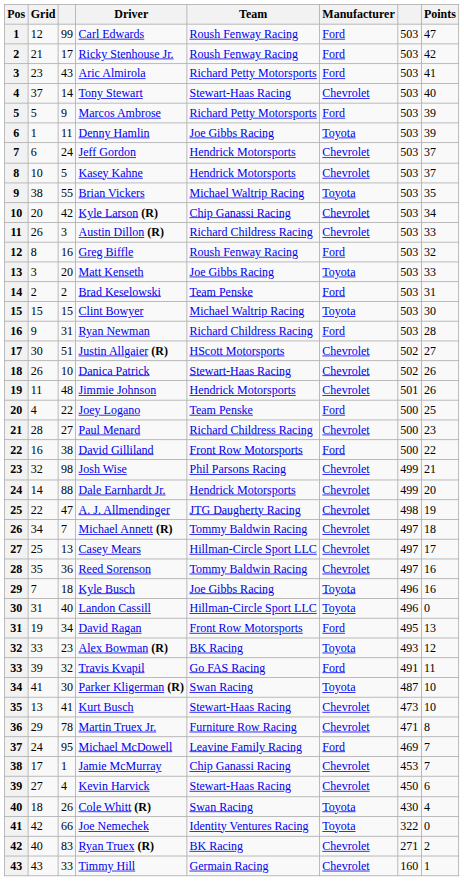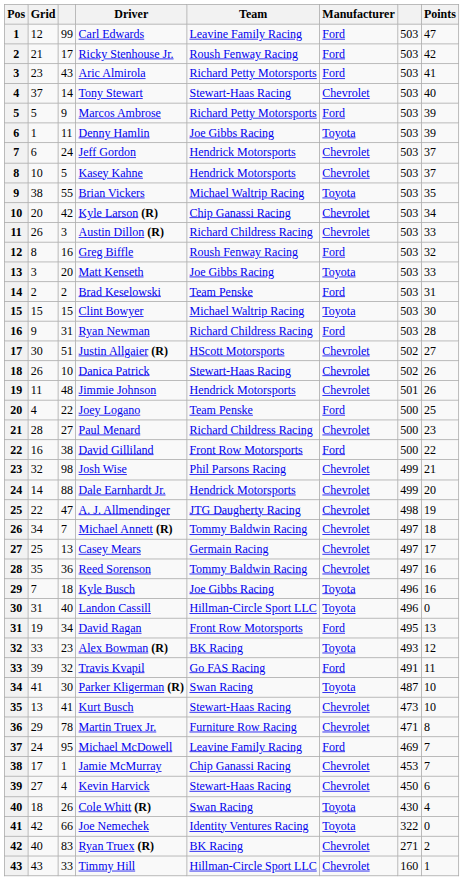 <table class="wikitable" style="font-size:95%">
 <tr>
 <th>Pos</th>
 <th>Grid</th>
 <th></th>
 <th>Driver</th>
 <th>Team</th>
 <th>Manufacturer</th>
 <th></th>
 <th>Points</th>
 </tr>
 <tr>
 <th>1</th>
 <td>12</td>
 <td>99</td>
 <td><a href='#'>Carl Edwards</a></td>
-<td><a href='#'>Roush Fenway Racing</a></td>
+<td><a href='#'>Leavine Family Racing</a></td>
 <td><a href='#'>Ford</a></td>
 <td>503</td>
 <td>47</td>
 </tr>
 <tr>
 <th>2</th>
 <td>21</td>
 <td>17</td>
 <td><a href='#'>Ricky Stenhouse Jr.</a></td>
 <td><a href='#'>Roush Fenway Racing</a></td>
 <td><a href='#'>Ford</a></td>
 <td>503</td>
 <td>42</td>
 </tr>
 <tr>
 <th>3</th>
 <td>23</td>
 <td>43</td>
 <td><a href='#'>Aric Almirola</a></td>
 <td><a href='#'>Richard Petty Motorsports</a></td>
 <td><a href='#'>Ford</a></td>
 <td>503</td>
 <td>41</td>
 </tr>
 <tr>
 <th>4</th>
 <td>37</td>
 <td>14</td>
 <td><a href='#'>Tony Stewart</a></td>
 <td><a href='#'>Stewart-Haas Racing</a></td>
 <td><a href='#'>Chevrolet</a></td>
 <td>503</td>
 <td>40</td>
 </tr>
 <tr>
 <th>5</th>
 <td>5</td>
 <td>9</td>
 <td><a href='#'>Marcos Ambrose</a></td>
 <td><a href='#'>Richard Petty Motorsports</a></td>
 <td><a href='#'>Ford</a></td>
 <td>503</td>
 <td>39</td>
 </tr>
 <tr>
 <th>6</th>
 <td>1</td>
 <td>11</td>
 <td><a href='#'>Denny Hamlin</a></td>
 <td><a href='#'>Joe Gibbs Racing</a></td>
 <td><a href='#'>Toyota</a></td>
 <td>503</td>
 <td>39</td>
 </tr>
 <tr>
 <th>7</th>
 <td>6</td>
 <td>24</td>
 <td><a href='#'>Jeff Gordon</a></td>
 <td><a href='#'>Hendrick Motorsports</a></td>
 <td><a href='#'>Chevrolet</a></td>
 <td>503</td>
 <td>37</td>
 </tr>
 <tr>
 <th>8</th>
 <td>10</td>
 <td>5</td>
 <td><a href='#'>Kasey Kahne</a></td>
 <td><a href='#'>Hendrick Motorsports</a></td>
 <td><a href='#'>Chevrolet</a></td>
 <td>503</td>
 <td>37</td>
 </tr>
 <tr>
 <th>9</th>
 <td>38</td>
 <td>55</td>
 <td><a href='#'>Brian Vickers</a></td>
 <td><a href='#'>Michael Waltrip Racing</a></td>
 <td><a href='#'>Toyota</a></td>
 <td>503</td>
 <td>35</td>
 </tr>
 <tr>
 <th>10</th>
 <td>20</td>
 <td>42</td>
 <td><a href='#'>Kyle Larson</a> <strong>(R)</strong></td>
 <td><a href='#'>Chip Ganassi Racing</a></td>
 <td><a href='#'>Chevrolet</a></td>
 <td>503</td>
 <td>34</td>
 </tr>
 <tr>
 <th>11</th>
 <td>26</td>
 <td>3</td>
 <td><a href='#'>Austin Dillon</a> <strong>(R)</strong></td>
 <td><a href='#'>Richard Childress Racing</a></td>
 <td><a href='#'>Chevrolet</a></td>
 <td>503</td>
 <td>33</td>
 </tr>
 <tr>
 <th>12</th>
 <td>8</td>
 <td>16</td>
 <td><a href='#'>Greg Biffle</a></td>
 <td><a href='#'>Roush Fenway Racing</a></td>
 <td><a href='#'>Ford</a></td>
 <td>503</td>
 <td>32</td>
 </tr>
 <tr>
 <th>13</th>
 <td>3</td>
 <td>20</td>
 <td><a href='#'>Matt Kenseth</a></td>
 <td><a href='#'>Joe Gibbs Racing</a></td>
 <td><a href='#'>Toyota</a></td>
 <td>503</td>
 <td>33</td>
 </tr>
 <tr>
 <th>14</th>
 <td>2</td>
 <td>2</td>
 <td><a href='#'>Brad Keselowski</a></td>
 <td><a href='#'>Team Penske</a></td>
 <td><a href='#'>Ford</a></td>
 <td>503</td>
 <td>31</td>
 </tr>
 <tr>
 <th>15</th>
 <td>15</td>
 <td>15</td>
 <td><a href='#'>Clint Bowyer</a></td>
 <td><a href='#'>Michael Waltrip Racing</a></td>
 <td><a href='#'>Toyota</a></td>
 <td>503</td>
 <td>30</td>
 </tr>
 <tr>
 <th>16</th>
 <td>9</td>
 <td>31</td>
 <td><a href='#'>Ryan Newman</a></td>
 <td><a href='#'>Richard Childress Racing</a></td>
 <td><a href='#'>Ford</a></td>
 <td>503</td>
 <td>28</td>
 </tr>
 <tr>
 <th>17</th>
 <td>30</td>
 <td>51</td>
 <td><a href='#'>Justin Allgaier</a> <strong>(R)</strong></td>
 <td><a href='#'>HScott Motorsports</a></td>
 <td><a href='#'>Chevrolet</a></td>
 <td>502</td>
 <td>27</td>
 </tr>
 <tr>
 <th>18</th>
 <td>26</td>
 <td>10</td>
 <td><a href='#'>Danica Patrick</a></td>
 <td><a href='#'>Stewart-Haas Racing</a></td>
 <td><a href='#'>Chevrolet</a></td>
 <td>502</td>
 <td>26</td>
 </tr>
 <tr>
 <th>19</th>
 <td>11</td>
 <td>48</td>
 <td><a href='#'>Jimmie Johnson</a></td>
 <td><a href='#'>Hendrick Motorsports</a></td>
 <td><a href='#'>Chevrolet</a></td>
 <td>501</td>
 <td>26</td>
 </tr>
 <tr>
 <th>20</th>
 <td>4</td>
 <td>22</td>
 <td><a href='#'>Joey Logano</a></td>
 <td><a href='#'>Team Penske</a></td>
 <td><a href='#'>Ford</a></td>
 <td>500</td>
 <td>25</td>
 </tr>
 <tr>
 <th>21</th>
 <td>28</td>
 <td>27</td>
 <td><a href='#'>Paul Menard</a></td>
 <td><a href='#'>Richard Childress Racing</a></td>
 <td><a href='#'>Chevrolet</a></td>
 <td>500</td>
 <td>23</td>
 </tr>
 <tr>
 <th>22</th>
 <td>16</td>
 <td>38</td>
 <td><a href='#'>David Gilliland</a></td>
 <td><a href='#'>Front Row Motorsports</a></td>
 <td><a href='#'>Ford</a></td>
 <td>500</td>
 <td>22</td>
 </tr>
 <tr>
 <th>23</th>
 <td>32</td>
 <td>98</td>
 <td><a href='#'>Josh Wise</a></td>
 <td><a href='#'>Phil Parsons Racing</a></td>
 <td><a href='#'>Chevrolet</a></td>
 <td>499</td>
 <td>21</td>
 </tr>
 <tr>
 <th>24</th>
 <td>14</td>
 <td>88</td>
 <td><a href='#'>Dale Earnhardt Jr.</a></td>
 <td><a href='#'>Hendrick Motorsports</a></td>
 <td><a href='#'>Chevrolet</a></td>
 <td>499</td>
 <td>20</td>
 </tr>
 <tr>
 <th>25</th>
 <td>22</td>
 <td>47</td>
 <td><a href='#'>A. J. Allmendinger</a></td>
 <td><a href='#'>JTG Daugherty Racing</a></td>
 <td><a href='#'>Chevrolet</a></td>
 <td>498</td>
 <td>19</td>
 </tr>
 <tr>
 <th>26</th>
 <td>34</td>
 <td>7</td>
 <td><a href='#'>Michael Annett</a> <strong>(R)</strong></td>
 <td><a href='#'>Tommy Baldwin Racing</a></td>
 <td><a href='#'>Chevrolet</a></td>
 <td>497</td>
 <td>18</td>
 </tr>
 <tr>
 <th>27</th>
 <td>25</td>
 <td>13</td>
 <td><a href='#'>Casey Mears</a></td>
-<td><a href='#'>Hillman-Circle Sport LLC</a></td>
+<td><a href='#'>Germain Racing</a></td>
 <td><a href='#'>Chevrolet</a></td>
 <td>497</td>
 <td>17</td>
 </tr>
 <tr>
 <th>28</th>
 <td>35</td>
 <td>36</td>
 <td><a href='#'>Reed Sorenson</a></td>
 <td><a href='#'>Tommy Baldwin Racing</a></td>
 <td><a href='#'>Chevrolet</a></td>
 <td>497</td>
 <td>16</td>
 </tr>
 <tr>
 <th>29</th>
 <td>7</td>
 <td>18</td>
 <td><a href='#'>Kyle Busch</a></td>
 <td><a href='#'>Joe Gibbs Racing</a></td>
 <td><a href='#'>Toyota</a></td>
 <td>496</td>
 <td>16</td>
 </tr>
 <tr>
 <th>30</th>
 <td>31</td>
 <td>40</td>
 <td><a href='#'>Landon Cassill</a></td>
 <td><a href='#'>Hillman-Circle Sport LLC</a></td>
 <td><a href='#'>Toyota</a></td>
 <td>496</td>
 <td>0</td>
 </tr>
 <tr>
 <th>31</th>
 <td>19</td>
 <td>34</td>
 <td><a href='#'>David Ragan</a></td>
 <td><a href='#'>Front Row Motorsports</a></td>
 <td><a href='#'>Ford</a></td>
 <td>495</td>
 <td>13</td>
 </tr>
 <tr>
 <th>32</th>
 <td>33</td>
 <td>23</td>
 <td><a href='#'>Alex Bowman</a> <strong>(R)</strong></td>
 <td><a href='#'>BK Racing</a></td>
 <td><a href='#'>Toyota</a></td>
 <td>493</td>
 <td>12</td>
 </tr>
 <tr>
 <th>33</th>
 <td>39</td>
 <td>32</td>
 <td><a href='#'>Travis Kvapil</a></td>
 <td><a href='#'>Go FAS Racing</a></td>
 <td><a href='#'>Ford</a></td>
 <td>491</td>
 <td>11</td>
 </tr>
 <tr>
 <th>34</th>
 <td>41</td>
 <td>30</td>
 <td><a href='#'>Parker Kligerman</a> <strong>(R)</strong></td>
 <td><a href='#'>Swan Racing</a></td>
 <td><a href='#'>Toyota</a></td>
 <td>487</td>
 <td>10</td>
 </tr>
 <tr>
 <th>35</th>
 <td>13</td>
 <td>41</td>
 <td><a href='#'>Kurt Busch</a></td>
 <td><a href='#'>Stewart-Haas Racing</a></td>
 <td><a href='#'>Chevrolet</a></td>
 <td>473</td>
 <td>10</td>
 </tr>
 <tr>
 <th>36</th>
 <td>29</td>
 <td>78</td>
 <td><a href='#'>Martin Truex Jr.</a></td>
 <td><a href='#'>Furniture Row Racing</a></td>
 <td><a href='#'>Chevrolet</a></td>
 <td>471</td>
 <td>8</td>
 </tr>
 <tr>
 <th>37</th>
 <td>24</td>
 <td>95</td>
 <td><a href='#'>Michael McDowell</a></td>
 <td><a href='#'>Leavine Family Racing</a></td>
 <td><a href='#'>Ford</a></td>
 <td>469</td>
 <td>7</td>
 </tr>
 <tr>
 <th>38</th>
 <td>17</td>
 <td>1</td>
 <td><a href='#'>Jamie McMurray</a></td>
 <td><a href='#'>Chip Ganassi Racing</a></td>
 <td><a href='#'>Chevrolet</a></td>
 <td>453</td>
 <td>7</td>
 </tr>
 <tr>
 <th>39</th>
 <td>27</td>
 <td>4</td>
 <td><a href='#'>Kevin Harvick</a></td>
 <td><a href='#'>Stewart-Haas Racing</a></td>
 <td><a href='#'>Chevrolet</a></td>
 <td>450</td>
 <td>6</td>
 </tr>
 <tr>
 <th>40</th>
 <td>18</td>
 <td>26</td>
 <td><a href='#'>Cole Whitt</a> <strong>(R)</strong></td>
 <td><a href='#'>Swan Racing</a></td>
 <td><a href='#'>Toyota</a></td>
 <td>430</td>
 <td>4</td>
 </tr>
 <tr>
 <th>41</th>
 <td>42</td>
 <td>66</td>
 <td><a href='#'>Joe Nemechek</a></td>
 <td><a href='#'>Identity Ventures Racing</a></td>
 <td><a href='#'>Toyota</a></td>
 <td>322</td>
 <td>0</td>
 </tr>
 <tr>
 <th>42</th>
 <td>40</td>
 <td>83</td>
 <td><a href='#'>Ryan Truex</a> <strong>(R)</strong></td>
 <td><a href='#'>BK Racing</a></td>
 <td><a href='#'>Chevrolet</a></td>
 <td>271</td>
 <td>2</td>
 </tr>
 <tr>
 <th>43</th>
 <td>43</td>
 <td>33</td>
 <td><a href='#'>Timmy Hill</a></td>
-<td><a href='#'>Germain Racing</a></td>
+<td><a href='#'>Hillman-Circle Sport LLC</a></td>
 <td><a href='#'>Chevrolet</a></td>
 <td>160</td>
 <td>1</td>
 </tr>
 </table>
